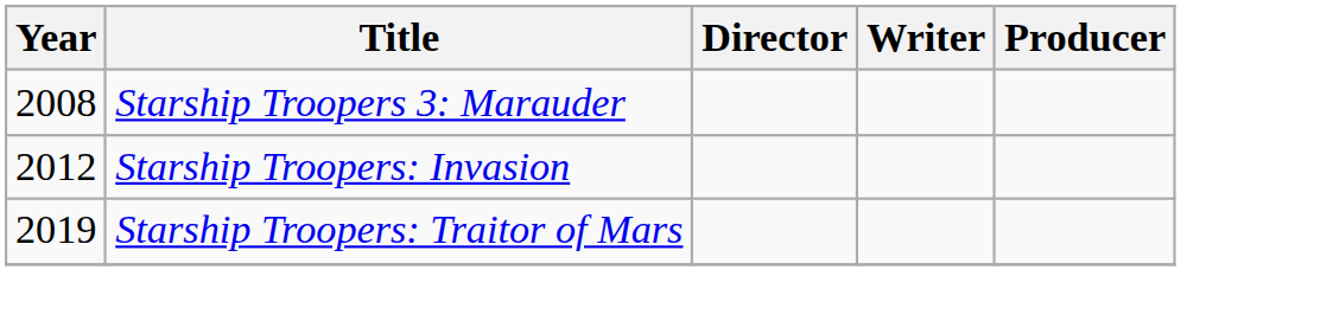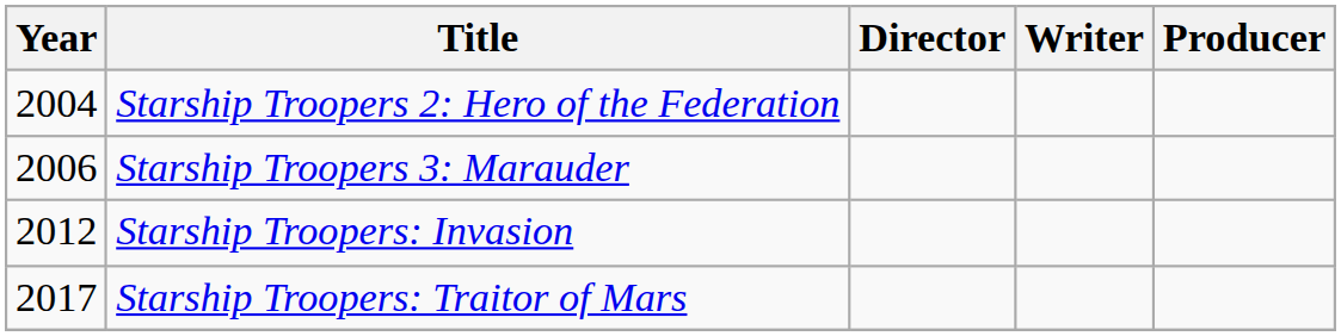 <table class="wikitable">
 <tr>
 <th>Year</th>
 <th>Title</th>
 <th>Director</th>
 <th>Writer</th>
 <th>Producer</th>
 </tr>
 <tr>
-<td>2008</td>
+<td>2004</td>
+<td><em><a href='#'>Starship Troopers 2: Hero of the Federation</a></em></td>
+<td></td>
+<td></td>
+<td></td>
+</tr>
+<tr>
+<td>2006</td>
 <td><em><a href='#'>Starship Troopers 3: Marauder</a></em></td>
 <td></td>
 <td></td>
 <td></td>
 </tr>
 <tr>
 <td>2012</td>
 <td><em><a href='#'>Starship Troopers: Invasion</a></em></td>
 <td></td>
 <td></td>
 <td></td>
 </tr>
 <tr>
-<td>2019</td>
+<td>2017</td>
 <td><em><a href='#'>Starship Troopers: Traitor of Mars</a></em></td>
 <td></td>
 <td></td>
 <td></td>
 </tr>
 <tr>
 </tr>
 </table>
